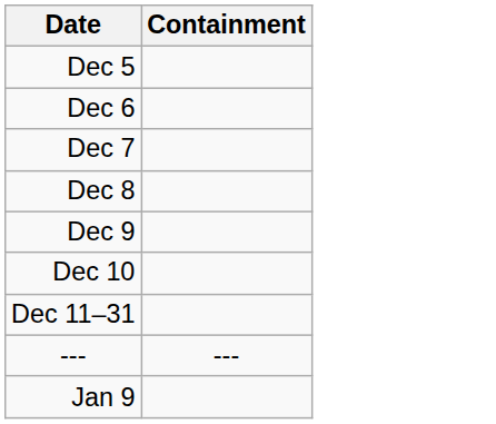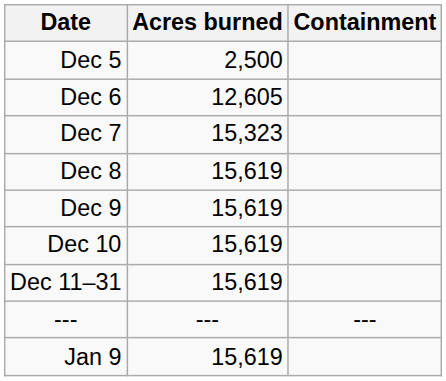 <table class="wikitable" style="text-align: right;">
 <tr>
 <th>Date</th>
+<th>Acres burned</th>
 <th>Containment</th>
 </tr>
 <tr>
 <td>Dec 5</td>
+<td>2,500</td>
 <td style="text-align: left;"></td>
 </tr>
 <tr>
 <td>Dec 6</td>
+<td>12,605</td>
 <td style="text-align: left;"></td>
 </tr>
 <tr>
 <td>Dec 7</td>
+<td>15,323</td>
 <td style="text-align: left;"></td>
 </tr>
 <tr>
 <td>Dec 8</td>
+<td>15,619</td>
 <td style="text-align: left;"></td>
 </tr>
 <tr>
 <td>Dec 9</td>
+<td>15,619</td>
 <td style="text-align: left;"></td>
 </tr>
 <tr>
 <td>Dec 10</td>
+<td>15,619</td>
 <td style="text-align: left;"></td>
 </tr>
 <tr>
 <td>Dec 11–31</td>
+<td>15,619</td>
 <td style="text-align: left;"></td>
 </tr>
 <tr>
 <td style="text-align: center;">---</td>
 <td style="text-align: center;">---</td>
+<td style="text-align: center;">---</td>
 </tr>
 <tr>
 <td>Jan 9</td>
+<td>15,619</td>
 <td style="text-align: left;"></td>
 </tr>
 </table>
